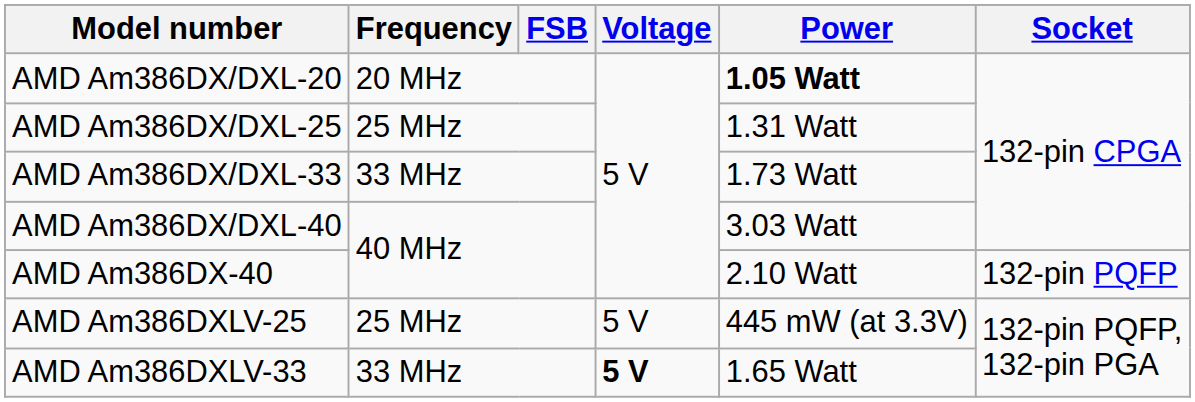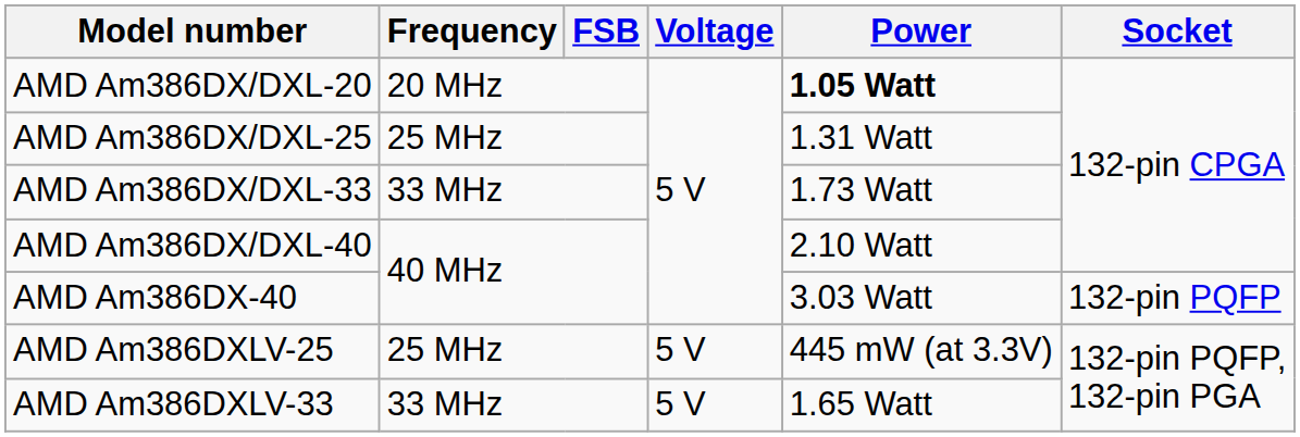 <table class="wikitable">
 <tr>
 <th>Model number</th>
 <th>Frequency</th>
 <th><a href='#'>FSB</a></th>
 <th><a href='#'>Voltage</a></th>
 <th><a href='#'>Power</a></th>
 <th><a href='#'>Socket</a></th>
 </tr>
 <tr>
 <td>AMD Am386DX/DXL-20</td>
 <td colspan="2">20 MHz</td>
 <td rowspan="5">5 V</td>
 <td><strong>1.05 Watt</strong></td>
 <td rowspan="4">132-pin <a href='#'>CPGA</a></td>
 </tr>
 <tr>
 <td>AMD Am386DX/DXL-25</td>
 <td colspan="2">25 MHz</td>
 <td>1.31 Watt</td>
 </tr>
 <tr>
 <td>AMD Am386DX/DXL-33</td>
 <td colspan="2">33 MHz</td>
 <td>1.73 Watt</td>
 </tr>
 <tr>
 <td>AMD Am386DX/DXL-40</td>
 <td colspan="2" rowspan="2">40 MHz</td>
-<td>3.03 Watt</td>
+<td>2.10 Watt</td>
 </tr>
 <tr>
 <td>AMD Am386DX-40</td>
-<td>2.10 Watt</td>
+<td>3.03 Watt</td>
 <td>132-pin <a href='#'>PQFP</a></td>
 </tr>
 <tr>
 <td>AMD Am386DXLV-25</td>
 <td colspan="2">25 MHz</td>
 <td>5 V</td>
 <td>445 mW (at 3.3V)</td>
 <td rowspan="2">132-pin PQFP,<br>132-pin PGA</td>
 </tr>
 <tr>
 <td>AMD Am386DXLV-33</td>
 <td colspan="2">33 MHz</td>
-<td><strong>5 V</strong></td>
+<td>5 V</td>
 <td>1.65 Watt</td>
 </tr>
 </table>
